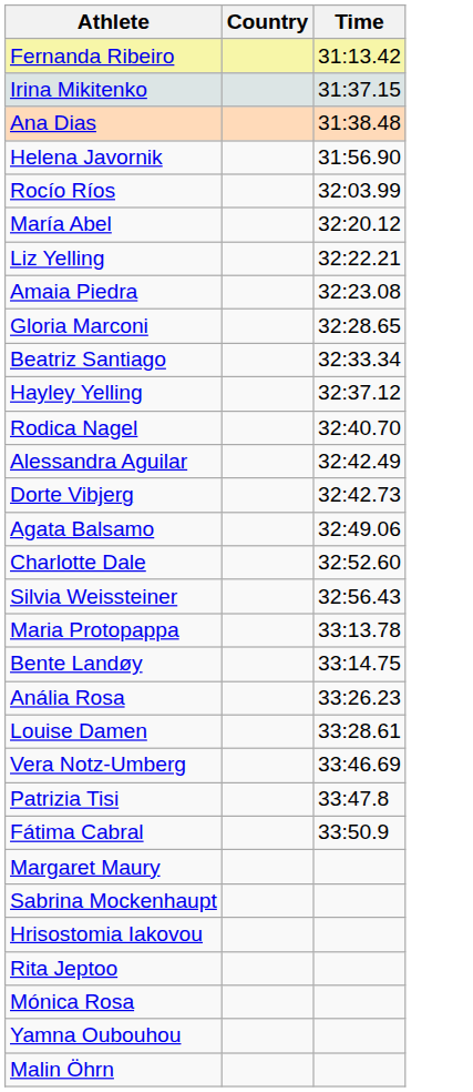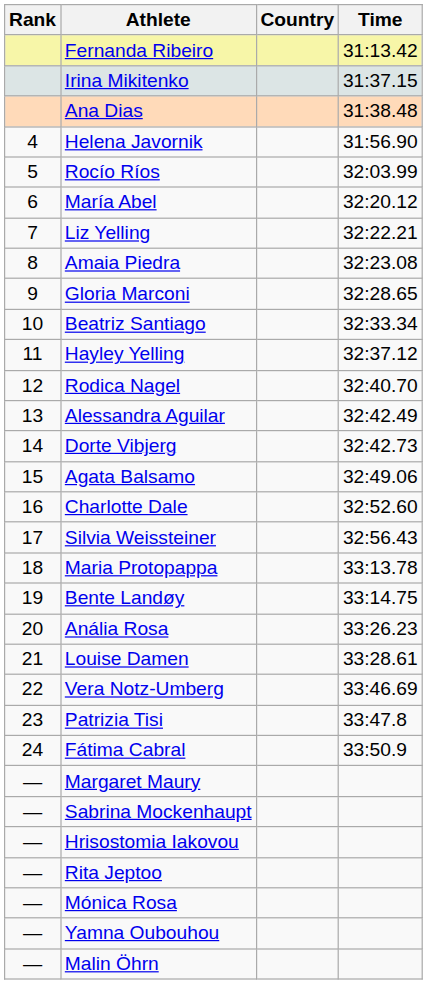 <table class="wikitable">
 <tr>
+<th>Rank</th>
 <th>Athlete</th>
 <th>Country</th>
 <th>Time</th>
 </tr>
 <tr bgcolor=#F7F6A8>
+<td align=center></td>
 <td><a href='#'>Fernanda Ribeiro</a></td>
 <td></td>
 <td>31:13.42</td>
 </tr>
 <tr bgcolor=#DCE5E5>
+<td align=center></td>
 <td><a href='#'>Irina Mikitenko</a></td>
 <td></td>
 <td>31:37.15</td>
 </tr>
 <tr bgcolor=#FFDAB9>
+<td align=center></td>
 <td><a href='#'>Ana Dias</a></td>
 <td></td>
 <td>31:38.48</td>
 </tr>
 <tr>
+<td align=center>4</td>
 <td><a href='#'>Helena Javornik</a></td>
 <td></td>
 <td>31:56.90</td>
 </tr>
 <tr>
+<td align=center>5</td>
 <td><a href='#'>Rocío Ríos</a></td>
 <td></td>
 <td>32:03.99</td>
 </tr>
 <tr>
+<td align=center>6</td>
 <td><a href='#'>María Abel</a></td>
 <td></td>
 <td>32:20.12</td>
 </tr>
 <tr>
+<td align=center>7</td>
 <td><a href='#'>Liz Yelling</a></td>
 <td></td>
 <td>32:22.21</td>
 </tr>
 <tr>
+<td align=center>8</td>
 <td><a href='#'>Amaia Piedra</a></td>
 <td></td>
 <td>32:23.08</td>
 </tr>
 <tr>
+<td align=center>9</td>
 <td><a href='#'>Gloria Marconi</a></td>
 <td></td>
 <td>32:28.65</td>
 </tr>
 <tr>
+<td align=center>10</td>
 <td><a href='#'>Beatriz Santiago</a></td>
 <td></td>
 <td>32:33.34</td>
 </tr>
 <tr>
+<td align=center>11</td>
 <td><a href='#'>Hayley Yelling</a></td>
 <td></td>
 <td>32:37.12</td>
 </tr>
 <tr>
+<td align=center>12</td>
 <td><a href='#'>Rodica Nagel</a></td>
 <td></td>
 <td>32:40.70</td>
 </tr>
 <tr>
+<td align=center>13</td>
 <td><a href='#'>Alessandra Aguilar</a></td>
 <td></td>
 <td>32:42.49</td>
 </tr>
 <tr>
+<td align=center>14</td>
 <td><a href='#'>Dorte Vibjerg</a></td>
 <td></td>
 <td>32:42.73</td>
 </tr>
 <tr>
+<td align=center>15</td>
 <td><a href='#'>Agata Balsamo</a></td>
 <td></td>
 <td>32:49.06</td>
 </tr>
 <tr>
+<td align=center>16</td>
 <td><a href='#'>Charlotte Dale</a></td>
 <td></td>
 <td>32:52.60</td>
 </tr>
 <tr>
+<td align=center>17</td>
 <td><a href='#'>Silvia Weissteiner</a></td>
 <td></td>
 <td>32:56.43</td>
 </tr>
 <tr>
+<td align=center>18</td>
 <td><a href='#'>Maria Protopappa</a></td>
 <td></td>
 <td>33:13.78</td>
 </tr>
 <tr>
+<td align=center>19</td>
 <td><a href='#'>Bente Landøy</a></td>
 <td></td>
 <td>33:14.75</td>
 </tr>
 <tr>
+<td align=center>20</td>
 <td><a href='#'>Anália Rosa</a></td>
 <td></td>
 <td>33:26.23</td>
 </tr>
 <tr>
+<td align=center>21</td>
 <td><a href='#'>Louise Damen</a></td>
 <td></td>
 <td>33:28.61</td>
 </tr>
 <tr>
+<td align=center>22</td>
 <td><a href='#'>Vera Notz-Umberg</a></td>
 <td></td>
 <td>33:46.69</td>
 </tr>
 <tr>
+<td align=center>23</td>
 <td><a href='#'>Patrizia Tisi</a></td>
 <td></td>
 <td>33:47.8</td>
 </tr>
 <tr>
+<td align=center>24</td>
 <td><a href='#'>Fátima Cabral</a></td>
 <td></td>
 <td>33:50.9</td>
 </tr>
 <tr>
+<td align=center>—</td>
 <td><a href='#'>Margaret Maury</a></td>
 <td></td>
 <td></td>
 </tr>
 <tr>
+<td align=center>—</td>
 <td><a href='#'>Sabrina Mockenhaupt</a></td>
 <td></td>
 <td></td>
 </tr>
 <tr>
+<td align=center>—</td>
 <td><a href='#'>Hrisostomia Iakovou</a></td>
 <td></td>
 <td></td>
 </tr>
 <tr>
+<td align=center>—</td>
 <td><a href='#'>Rita Jeptoo</a></td>
 <td></td>
 <td></td>
 </tr>
 <tr>
+<td align=center>—</td>
 <td><a href='#'>Mónica Rosa</a></td>
 <td></td>
 <td></td>
 </tr>
 <tr>
+<td align=center>—</td>
 <td><a href='#'>Yamna Oubouhou</a></td>
 <td></td>
 <td></td>
 </tr>
 <tr>
+<td align=center>—</td>
 <td><a href='#'>Malin Öhrn</a></td>
 <td></td>
 <td></td>
 </tr>
 </table>
